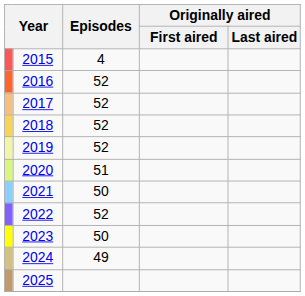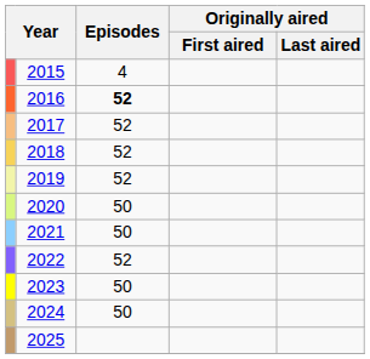 <table class="wikitable" style="text-align: center;">
 <tr>
 <th style="padding: 0 16px;" colspan="2" rowspan="2">Year</th>
 <th style="padding: 0 8px;" rowspan="2">Episodes</th>
 <th colspan="2">Originally aired</th>
 </tr>
 <tr>
 <th style="padding: 0 12px;">First aired</th>
 <th>Last aired</th>
 </tr>
 <tr>
 <td style="background:#FA5858; height:10px;"></td>
 <td><a href='#'>2015</a></td>
 <td>4</td>
 <td></td>
 <td></td>
 </tr>
 <tr>
 <td style="background:#FE642E; height:10px;"></td>
 <td><a href='#'>2016</a></td>
-<td>52</td>
+<td><strong>52</strong></td>
 <td></td>
 <td></td>
 </tr>
 <tr>
 <td style="background:#F7BE81; height:10px;"></td>
 <td><a href='#'>2017</a></td>
 <td>52</td>
 <td></td>
 <td></td>
 </tr>
 <tr>
 <td style="background:#F7D358; height:10px;"></td>
 <td><a href='#'>2018</a></td>
 <td>52</td>
 <td></td>
 <td></td>
 </tr>
 <tr>
 <td style="background:#F2F5A9; height:10px;"></td>
 <td><a href='#'>2019</a></td>
 <td>52</td>
 <td></td>
 <td></td>
 </tr>
 <tr>
 <td style="background:#D8F781; height:10px;"></td>
 <td><a href='#'>2020</a></td>
-<td>51</td>
+<td>50</td>
 <td></td>
 <td></td>
 </tr>
 <tr>
 <td style="background:#8BCFFF; height:10px;"></td>
 <td><a href='#'>2021</a></td>
 <td>50</td>
 <td></td>
 <td></td>
 </tr>
 <tr>
 <td style="background:#8160FD; height:10px;"></td>
 <td><a href='#'>2022</a></td>
 <td>52</td>
 <td></td>
 <td></td>
 </tr>
 <tr>
 <td style="background:#FFFF00; height:10px;"></td>
 <td><a href='#'>2023</a></td>
 <td>50</td>
 <td></td>
 <td></td>
 </tr>
 <tr>
 <td style="background:#D4C181; height:10px;"></td>
 <td><a href='#'>2024</a></td>
-<td>49</td>
+<td>50</td>
 <td></td>
 <td></td>
 </tr>
 <tr>
 <td style="background:#C19A6B; height:10px;"></td>
 <td><a href='#'>2025</a></td>
 <td></td>
 <td></td>
 <td></td>
 </tr>
 <tr>
 </tr>
 </table>
